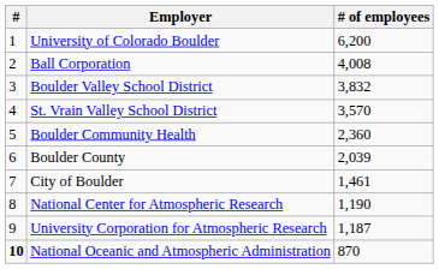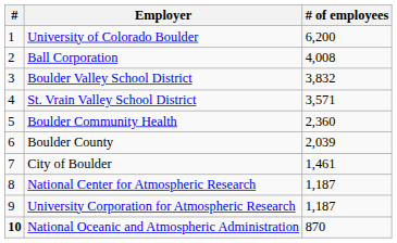 <table class="wikitable">
 <tr>
 <th>#</th>
 <th>Employer</th>
 <th># of employees</th>
 </tr>
 <tr>
 <td>1</td>
 <td><a href='#'>University of Colorado Boulder</a></td>
 <td>6,200</td>
 </tr>
 <tr>
 <td>2</td>
 <td><a href='#'>Ball Corporation</a></td>
 <td>4,008</td>
 </tr>
 <tr>
 <td>3</td>
 <td><a href='#'>Boulder Valley School District</a></td>
 <td>3,832</td>
 </tr>
 <tr>
 <td>4</td>
 <td><a href='#'>St. Vrain Valley School District</a></td>
-<td>3,570</td>
+<td>3,571</td>
 </tr>
 <tr>
 <td>5</td>
 <td><a href='#'>Boulder Community Health</a></td>
 <td>2,360</td>
 </tr>
 <tr>
 <td>6</td>
 <td>Boulder County</td>
 <td>2,039</td>
 </tr>
 <tr>
 <td>7</td>
 <td>City of Boulder</td>
 <td>1,461</td>
 </tr>
 <tr>
 <td>8</td>
 <td><a href='#'>National Center for Atmospheric Research</a></td>
-<td>1,190</td>
+<td>1,187</td>
 </tr>
 <tr>
 <td>9</td>
 <td><a href='#'>University Corporation for Atmospheric Research</a></td>
 <td>1,187</td>
 </tr>
 <tr>
 <td><strong>10</strong></td>
 <td><a href='#'>National Oceanic and Atmospheric Administration</a></td>
 <td>870</td>
 </tr>
 </table>
